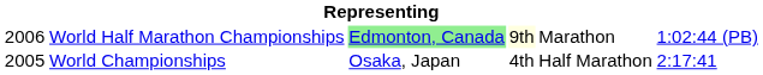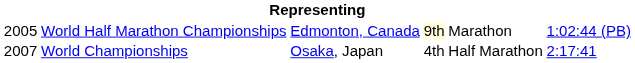 <table>
 <tr>
 <th colspan="6">Representing </th>
 </tr>
 <tr>
-<td>2006</td>
+<td>2005</td>
 <td><a href='#'>World Half Marathon Championships</a></td>
-<td style="background: lightgreen;"><a href='#'>Edmonton, Canada</a></td>
+<td><a href='#'>Edmonton, Canada</a></td>
 <td style="background: lightyellow;">9th</td>
 <td>Marathon</td>
 <td><a href='#'>1:02:44 (PB)</a></td>
 </tr>
 <tr>
-<td>2005</td>
+<td>2007</td>
 <td><a href='#'>World Championships</a></td>
 <td><a href='#'>Osaka</a>, Japan</td>
 <td>4th</td>
 <td>Half Marathon</td>
 <td><a href='#'>2:17:41</a></td>
 </tr>
 </table>
